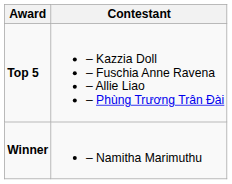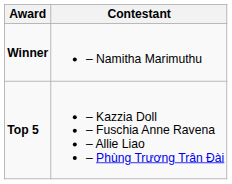 <table class="wikitable sortable" style="font-size:95%;">
 <tr>
 <th>Award</th>
 <th>Contestant</th>
 </tr>
 <tr>
+<td><strong>Winner</strong></td>
+<td><br><ul><li><strong></strong> – Namitha Marimuthu</li></ul></td>
+</tr>
+<tr>
 <td><strong>Top 5</strong></td>
 <td><br><ul><li><strong></strong> – Kazzia Doll</li><li><strong></strong> – Fuschia Anne Ravena</li><li><strong></strong> – Allie Liao</li><li><strong></strong> – <a href='#'>Phùng Trương Trân Đài</a></li></ul></td>
 </tr>
-<tr>
-<td><strong>Winner</strong></td>
-<td><br><ul><li><strong></strong> – Namitha Marimuthu</li></ul></td>
-</tr>
 </table>
